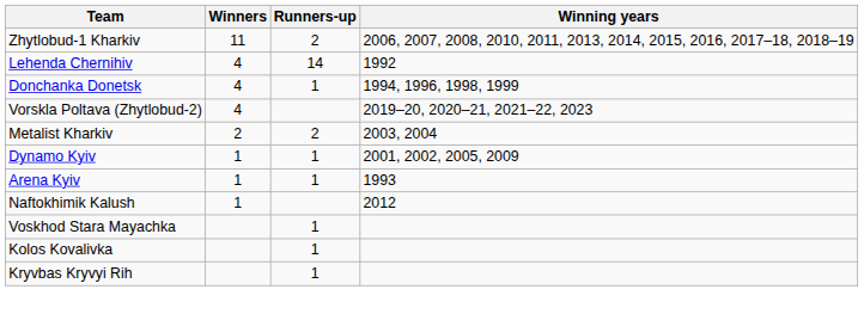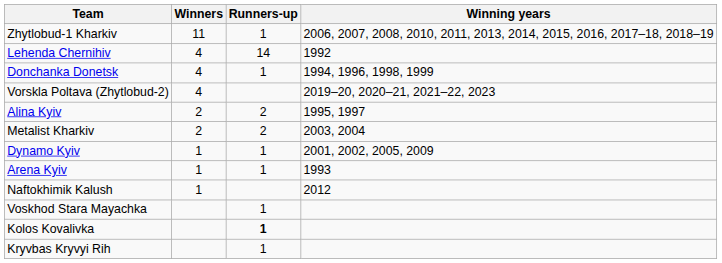 <table class="wikitable sortable" border="1">
 <tr>
 <th>Team</th>
 <th>Winners</th>
 <th>Runners-up</th>
 <th class="unsortable">Winning years</th>
 </tr>
 <tr>
 <td>Zhytlobud-1 Kharkiv</td>
 <td align=center>11</td>
-<td align=center>2</td>
+<td align=center>1</td>
 <td>2006, 2007, 2008, 2010, 2011, 2013, 2014, 2015, 2016, 2017–18, 2018–19</td>
 </tr>
 <tr>
 <td><a href='#'>Lehenda Chernihiv</a></td>
 <td align=center>4</td>
 <td align=center>14</td>
 <td>1992</td>
 </tr>
 <tr>
 <td><a href='#'>Donchanka Donetsk</a></td>
 <td align=center>4</td>
 <td align=center>1</td>
 <td>1994, 1996, 1998, 1999</td>
 </tr>
 <tr>
 <td>Vorskla Poltava (Zhytlobud-2)</td>
 <td align=center>4</td>
 <td align=center></td>
 <td>2019–20, 2020–21, 2021–22, 2023</td>
+</tr>
+<tr>
+<td><a href='#'>Alina Kyiv</a></td>
+<td align=center>2</td>
+<td align=center>2</td>
+<td>1995, 1997</td>
 </tr>
 <tr>
 <td>Metalist Kharkiv</td>
 <td align=center>2</td>
 <td align=center>2</td>
 <td>2003, 2004</td>
 </tr>
 <tr>
 <td><a href='#'>Dynamo Kyiv</a></td>
 <td align=center>1</td>
 <td align=center>1</td>
 <td>2001, 2002, 2005, 2009</td>
 </tr>
 <tr>
 <td><a href='#'>Arena Kyiv</a></td>
 <td align=center>1</td>
 <td align=center>1</td>
 <td>1993</td>
 </tr>
 <tr>
 <td>Naftokhimik Kalush</td>
 <td align=center>1</td>
 <td align=center></td>
 <td>2012</td>
 </tr>
 <tr>
 <td>Voskhod Stara Mayachka</td>
 <td align=center></td>
 <td align=center>1</td>
 <td></td>
 </tr>
 <tr>
 <td>Kolos Kovalivka</td>
 <td align=center></td>
-<td align=center>1</td>
+<td align=center><strong>1</strong></td>
 <td></td>
 </tr>
 <tr>
 <td>Kryvbas Kryvyi Rih</td>
 <td align=center></td>
 <td align=center>1</td>
 <td></td>
 </tr>
 </table>
